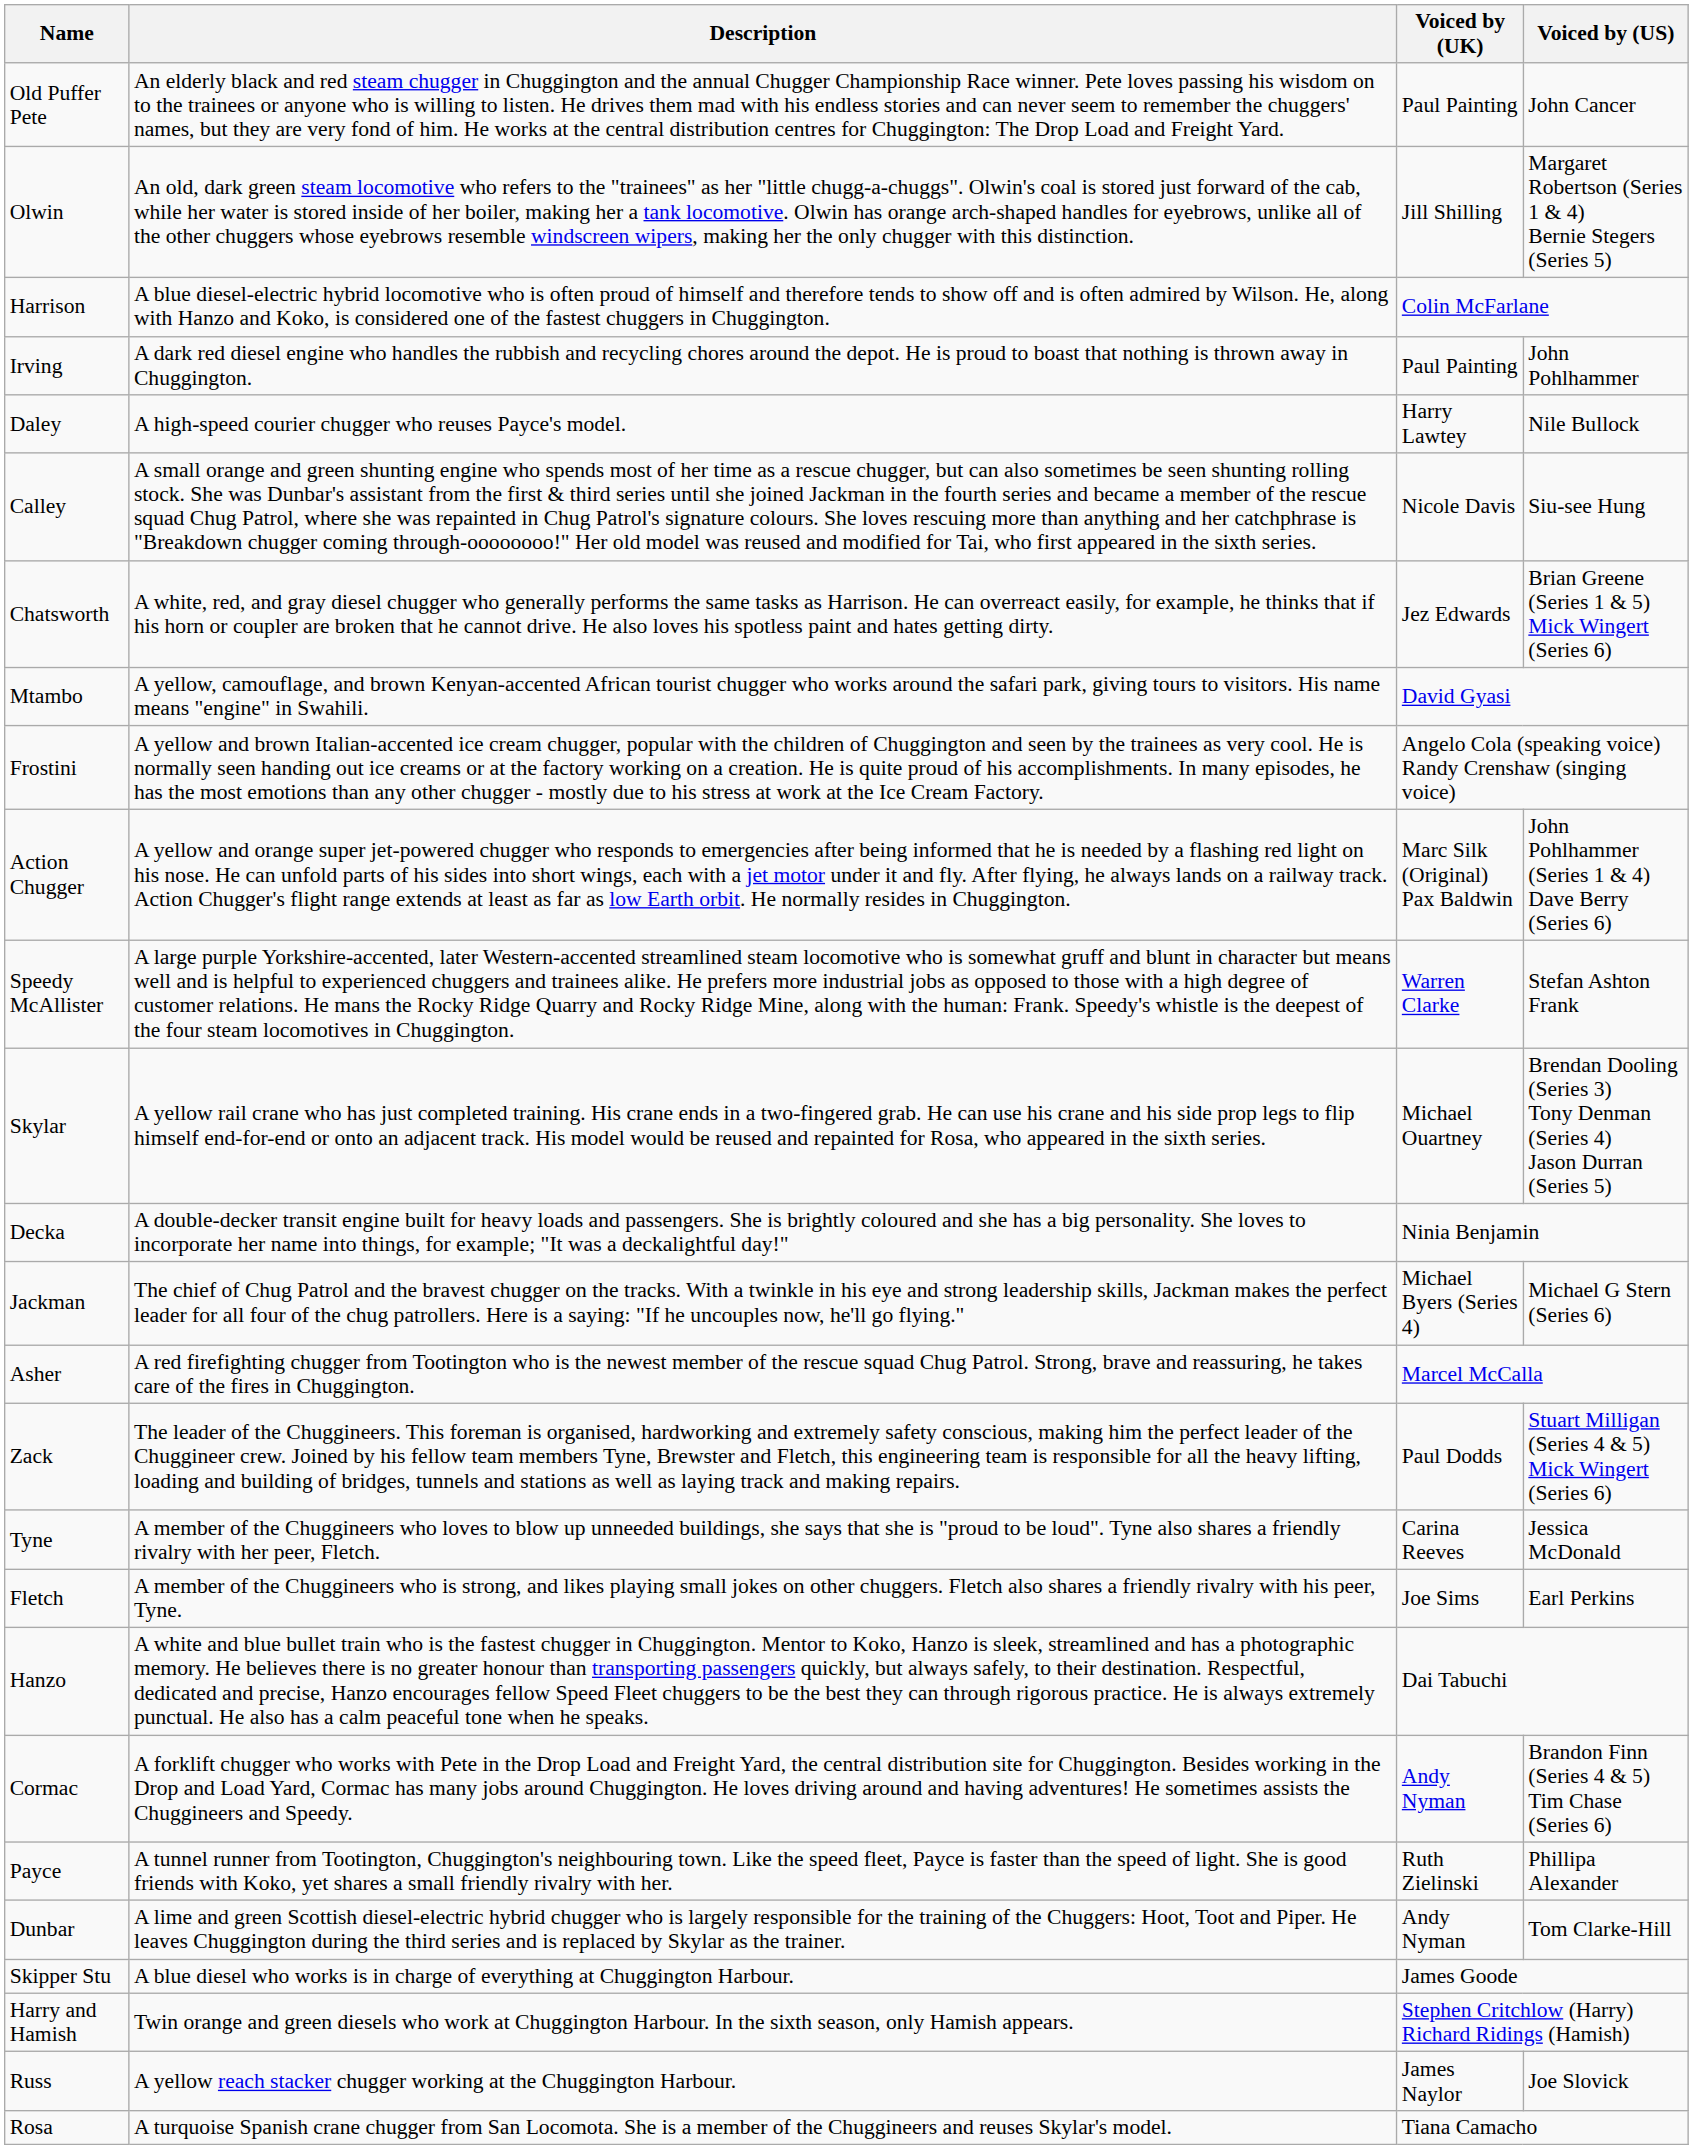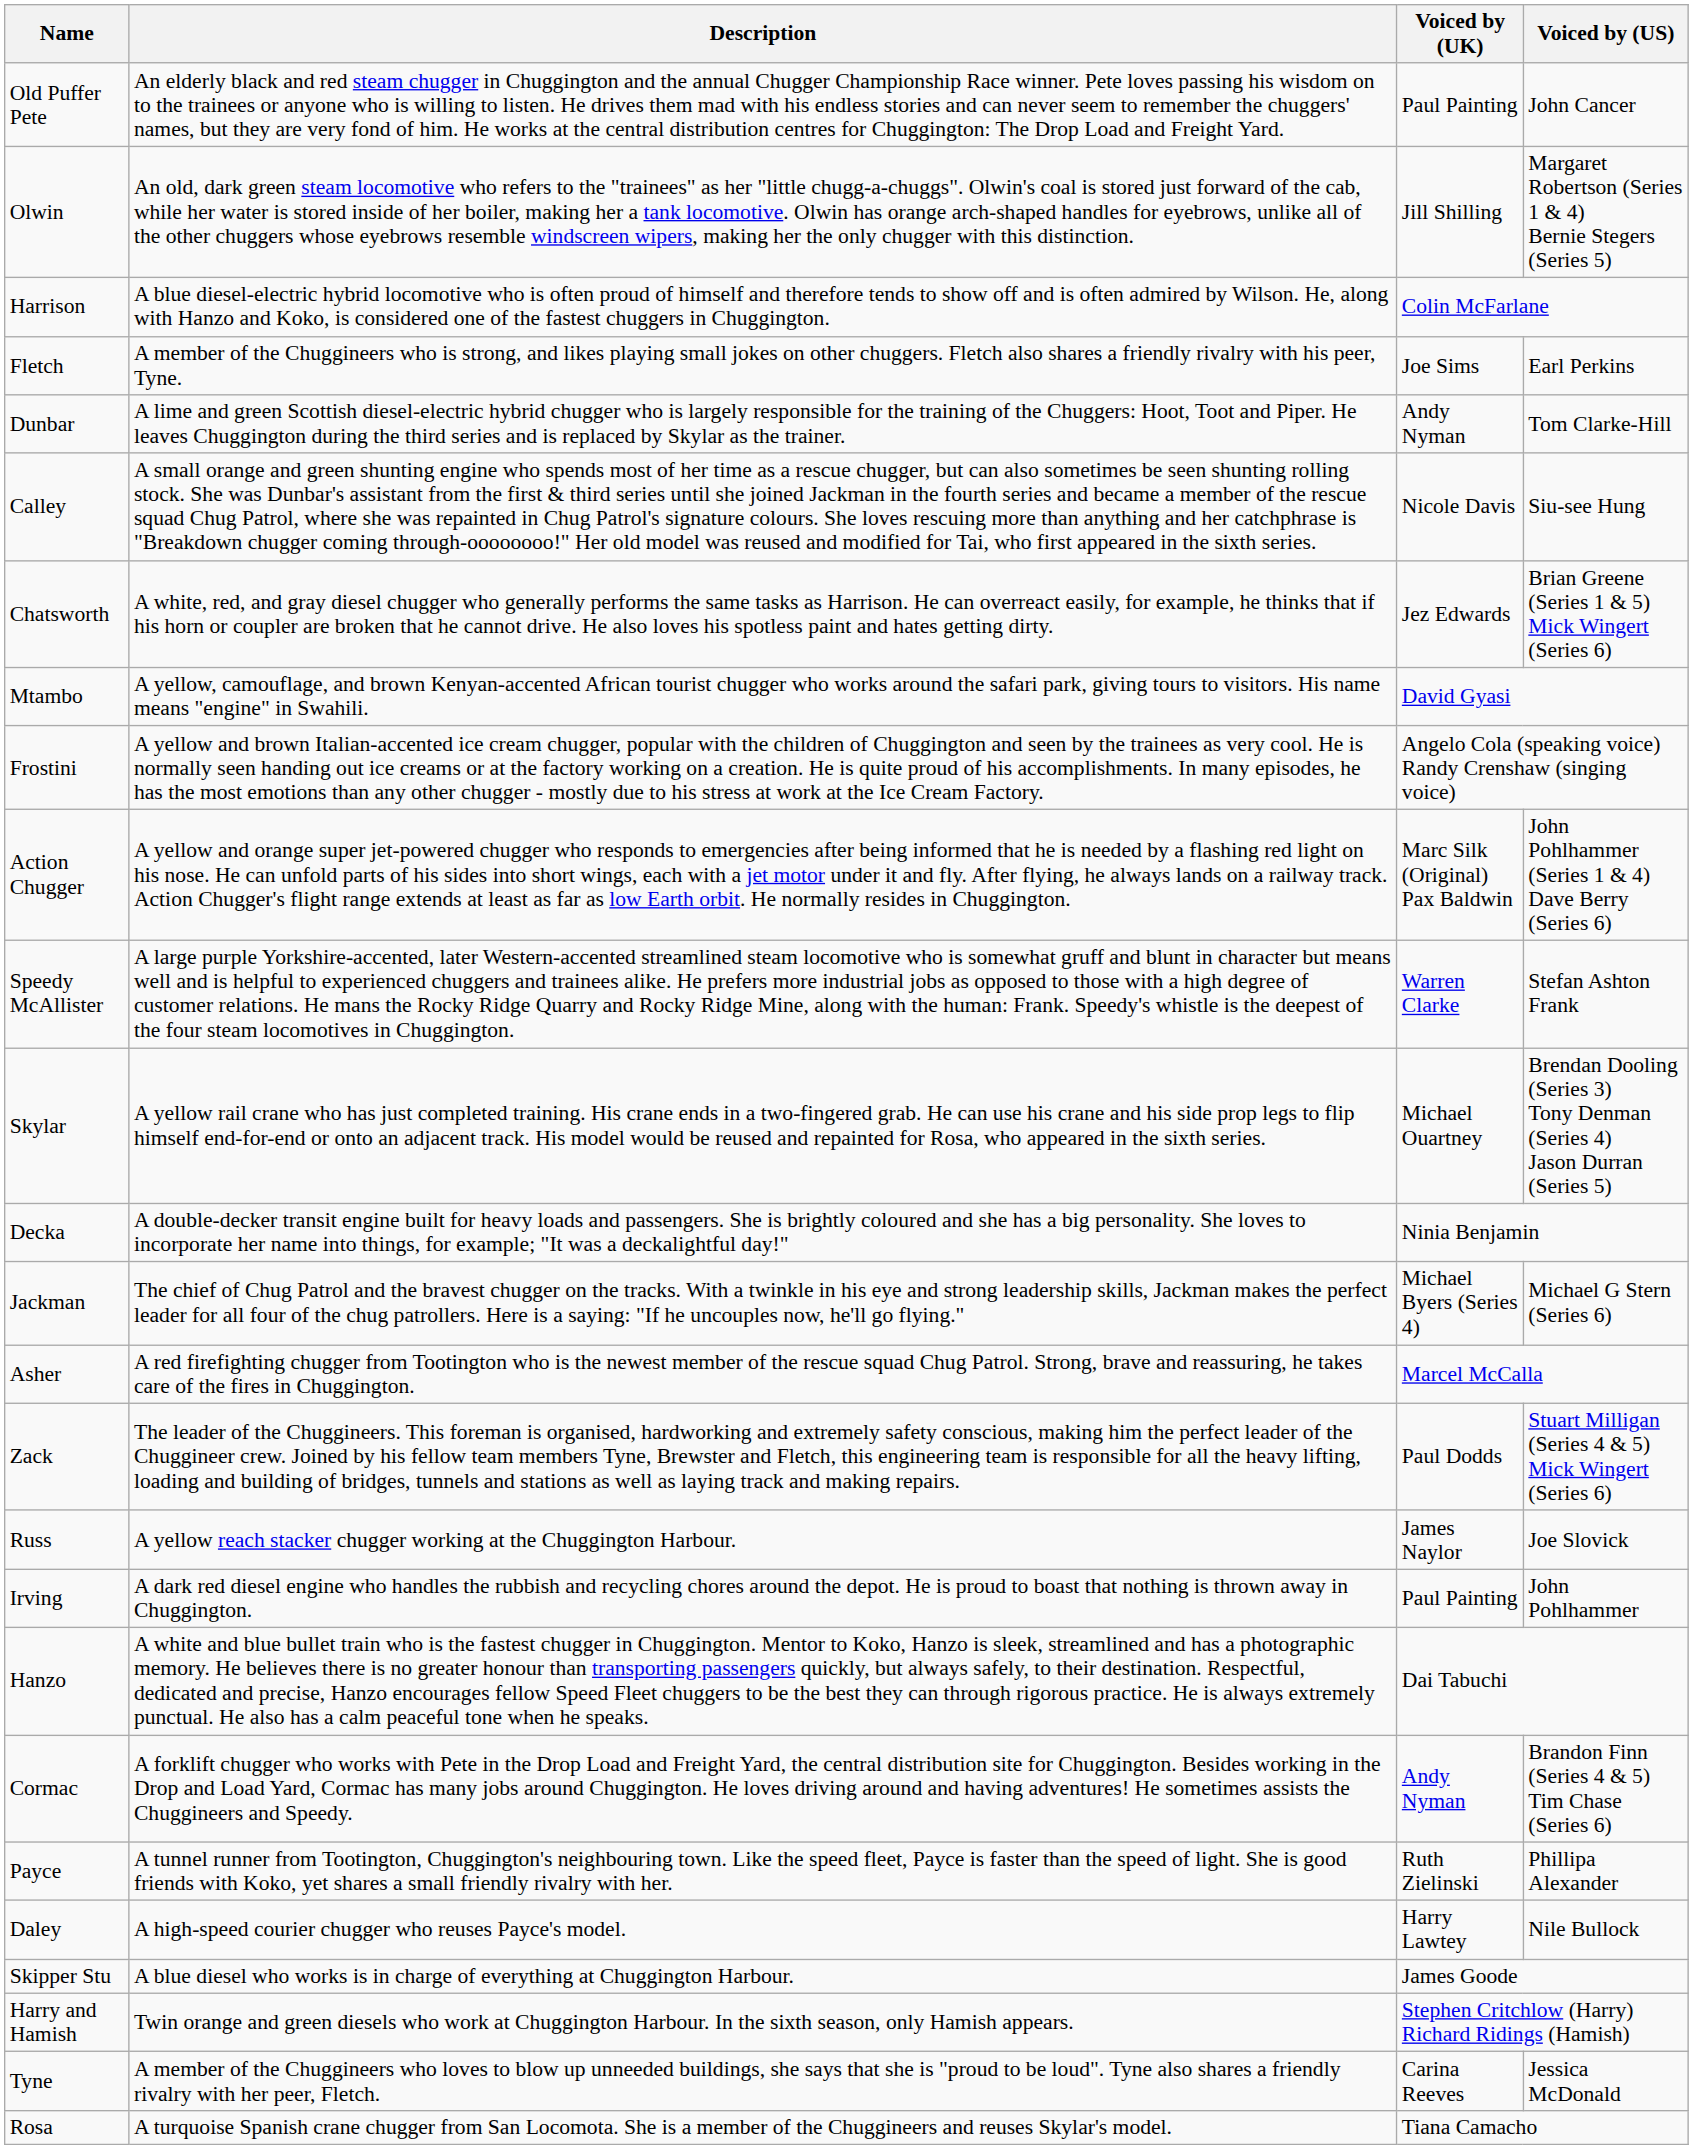 <table class="wikitable">
 <tr>
 <th>Name</th>
 <th>Description</th>
 <th>Voiced by (UK)</th>
 <th>Voiced by (US)</th>
 </tr>
 <tr>
 <td>Old Puffer Pete</td>
 <td>An elderly black and red <a href='#'>steam chugger</a> in Chuggington and the annual Chugger Championship Race winner. Pete loves passing his wisdom on to the trainees or anyone who is willing to listen. He drives them mad with his endless stories and can never seem to remember the chuggers' names, but they are very fond of him. He works at the central distribution centres for Chuggington: The Drop Load and Freight Yard.</td>
 <td>Paul Painting</td>
 <td>John Cancer</td>
 </tr>
 <tr>
 <td>Olwin</td>
 <td>An old, dark green <a href='#'>steam locomotive</a> who refers to the "trainees" as her "little chugg-a-chuggs". Olwin's coal is stored just forward of the cab, while her water is stored inside of her boiler, making her a <a href='#'>tank locomotive</a>. Olwin has orange arch-shaped handles for eyebrows, unlike all of the other chuggers whose eyebrows resemble <a href='#'>windscreen wipers</a>, making her the only chugger with this distinction.</td>
 <td>Jill Shilling</td>
 <td>Margaret Robertson (Series 1 & 4)<br>Bernie Stegers (Series 5)</td>
 </tr>
 <tr>
 <td>Harrison</td>
 <td>A blue diesel-electric hybrid locomotive who is often proud of himself and therefore tends to show off and is often admired by Wilson. He, along with Hanzo and Koko, is considered one of the fastest chuggers in Chuggington.</td>
 <td colspan="2"><a href='#'>Colin McFarlane</a></td>
 </tr>
 <tr>
-<td>Irving</td>
-<td>A dark red diesel engine who handles the rubbish and recycling chores around the depot. He is proud to boast that nothing is thrown away in Chuggington.</td>
-<td>Paul Painting</td>
-<td>John Pohlhammer</td>
+<td>Fletch</td>
+<td>A member of the Chuggineers who is strong, and likes playing small jokes on other chuggers. Fletch also shares a friendly rivalry with his peer, Tyne.</td>
+<td>Joe Sims</td>
+<td>Earl Perkins</td>
 </tr>
 <tr>
-<td>Daley</td>
-<td>A high-speed courier chugger who reuses Payce's model.</td>
-<td>Harry Lawtey</td>
-<td>Nile Bullock</td>
+<td>Dunbar</td>
+<td>A lime and green Scottish diesel-electric hybrid chugger who is largely responsible for the training of the Chuggers: Hoot, Toot and Piper. He leaves Chuggington during the third series and is replaced by Skylar as the trainer.</td>
+<td>Andy Nyman</td>
+<td>Tom Clarke-Hill</td>
 </tr>
 <tr>
 <td>Calley</td>
 <td>A small orange and green shunting engine who spends most of her time as a rescue chugger, but can also sometimes be seen shunting rolling stock. She was Dunbar's assistant from the first & third series until she joined Jackman in the fourth series and became a member of the rescue squad Chug Patrol, where she was repainted in Chug Patrol's signature colours. She loves rescuing more than anything and her catchphrase is "Breakdown chugger coming through-oooooooo!" Her old model was reused and modified for Tai, who first appeared in the sixth series.</td>
 <td>Nicole Davis</td>
 <td>Siu-see Hung</td>
 </tr>
 <tr>
 <td>Chatsworth</td>
 <td>A white, red, and gray diesel chugger who generally performs the same tasks as Harrison. He can overreact easily, for example, he thinks that if his horn or coupler are broken that he cannot drive. He also loves his spotless paint and hates getting dirty.</td>
 <td>Jez Edwards</td>
 <td>Brian Greene (Series 1 & 5)<br><a href='#'>Mick Wingert</a> (Series 6)</td>
 </tr>
 <tr>
 <td>Mtambo</td>
 <td>A yellow, camouflage, and brown Kenyan-accented African tourist chugger who works around the safari park, giving tours to visitors. His name means "engine" in Swahili.</td>
 <td colspan="2"><a href='#'>David Gyasi</a></td>
 </tr>
 <tr>
 <td>Frostini</td>
 <td>A yellow and brown Italian-accented ice cream chugger, popular with the children of Chuggington and seen by the trainees as very cool. He is normally seen handing out ice creams or at the factory working on a creation. He is quite proud of his accomplishments. In many episodes, he has the most emotions than any other chugger - mostly due to his stress at work at the Ice Cream Factory.</td>
 <td colspan="2">Angelo Cola (speaking voice)<br>Randy Crenshaw (singing voice)</td>
 </tr>
 <tr>
 <td>Action Chugger</td>
 <td>A yellow and orange super jet-powered chugger who responds to emergencies after being informed that he is needed by a flashing red light on his nose. He can unfold parts of his sides into short wings, each with a <a href='#'>jet motor</a> under it and fly. After flying, he always lands on a railway track. Action Chugger's flight range extends at least as far as <a href='#'>low Earth orbit</a>. He normally resides in Chuggington.</td>
 <td>Marc Silk (Original)<br>Pax Baldwin</td>
 <td>John Pohlhammer (Series 1 & 4)<br>Dave Berry (Series 6)</td>
 </tr>
 <tr>
 <td>Speedy McAllister</td>
 <td>A large purple Yorkshire-accented, later Western-accented streamlined steam locomotive who is somewhat gruff and blunt in character but means well and is helpful to experienced chuggers and trainees alike. He prefers more industrial jobs as opposed to those with a high degree of customer relations. He mans the Rocky Ridge Quarry and Rocky Ridge Mine, along with the human: Frank. Speedy's whistle is the deepest of the four steam locomotives in Chuggington.</td>
 <td><a href='#'>Warren Clarke</a></td>
 <td>Stefan Ashton Frank</td>
 </tr>
 <tr>
 <td>Skylar</td>
 <td>A yellow rail crane who has just completed training. His crane ends in a two-fingered grab. He can use his crane and his side prop legs to flip himself end-for-end or onto an adjacent track. His model would be reused and repainted for Rosa, who appeared in the sixth series.</td>
 <td>Michael Ouartney</td>
 <td>Brendan Dooling (Series 3)<br>Tony Denman (Series 4)<br>Jason Durran (Series 5)</td>
 </tr>
 <tr>
 <td>Decka</td>
 <td>A double-decker transit engine built for heavy loads and passengers. She is brightly coloured and she has a big personality. She loves to incorporate her name into things, for example; "It was a deckalightful day!"</td>
 <td colspan="2">Ninia Benjamin</td>
 </tr>
 <tr>
 <td>Jackman</td>
 <td>The chief of Chug Patrol and the bravest chugger on the tracks. With a twinkle in his eye and strong leadership skills, Jackman makes the perfect leader for all four of the chug patrollers. Here is a saying: "If he uncouples now, he'll go flying."</td>
 <td>Michael Byers (Series 4)</td>
 <td>Michael G Stern (Series 6)</td>
 </tr>
 <tr>
 <td>Asher</td>
 <td>A red firefighting chugger from Tootington who is the newest member of the rescue squad Chug Patrol. Strong, brave and reassuring, he takes care of the fires in Chuggington.</td>
 <td colspan="2"><a href='#'>Marcel McCalla</a></td>
 </tr>
 <tr>
 <td>Zack</td>
 <td>The leader of the Chuggineers. This foreman is organised, hardworking and extremely safety conscious, making him the perfect leader of the Chuggineer crew. Joined by his fellow team members Tyne, Brewster and Fletch, this engineering team is responsible for all the heavy lifting, loading and building of bridges, tunnels and stations as well as laying track and making repairs.</td>
 <td>Paul Dodds</td>
 <td><a href='#'>Stuart Milligan</a> (Series 4 & 5)<br><a href='#'>Mick Wingert</a> (Series 6)</td>
 </tr>
 <tr>
-<td>Tyne</td>
-<td>A member of the Chuggineers who loves to blow up unneeded buildings, she says that she is "proud to be loud". Tyne also shares a friendly rivalry with her peer, Fletch.</td>
-<td>Carina Reeves</td>
-<td>Jessica McDonald</td>
+<td>Russ</td>
+<td>A yellow <a href='#'>reach stacker</a> chugger working at the Chuggington Harbour.</td>
+<td>James Naylor</td>
+<td>Joe Slovick</td>
 </tr>
 <tr>
-<td>Fletch</td>
-<td>A member of the Chuggineers who is strong, and likes playing small jokes on other chuggers. Fletch also shares a friendly rivalry with his peer, Tyne.</td>
-<td>Joe Sims</td>
-<td>Earl Perkins</td>
+<td>Irving</td>
+<td>A dark red diesel engine who handles the rubbish and recycling chores around the depot. He is proud to boast that nothing is thrown away in Chuggington.</td>
+<td>Paul Painting</td>
+<td>John Pohlhammer</td>
 </tr>
 <tr>
 <td>Hanzo</td>
 <td>A white and blue bullet train who is the fastest chugger in Chuggington. Mentor to Koko, Hanzo is sleek, streamlined and has a photographic memory. He believes there is no greater honour than <a href='#'>transporting passengers</a> quickly, but always safely, to their destination. Respectful, dedicated and precise, Hanzo encourages fellow Speed Fleet chuggers to be the best they can through rigorous practice. He is always extremely punctual. He also has a calm peaceful tone when he speaks.</td>
 <td colspan="2">Dai Tabuchi</td>
 </tr>
 <tr>
 <td>Cormac</td>
 <td>A forklift chugger who works with Pete in the Drop Load and Freight Yard, the central distribution site for Chuggington. Besides working in the Drop and Load Yard, Cormac has many jobs around Chuggington. He loves driving around and having adventures! He sometimes assists the Chuggineers and Speedy.</td>
 <td><a href='#'>Andy Nyman</a></td>
 <td>Brandon Finn (Series 4 & 5)<br>Tim Chase (Series 6)</td>
 </tr>
 <tr>
 <td>Payce</td>
 <td>A tunnel runner from Tootington, Chuggington's neighbouring town. Like the speed fleet, Payce is faster than the speed of light. She is good friends with Koko, yet shares a small friendly rivalry with her.</td>
 <td>Ruth Zielinski</td>
 <td>Phillipa Alexander</td>
 </tr>
 <tr>
-<td>Dunbar</td>
-<td>A lime and green Scottish diesel-electric hybrid chugger who is largely responsible for the training of the Chuggers: Hoot, Toot and Piper. He leaves Chuggington during the third series and is replaced by Skylar as the trainer.</td>
-<td>Andy Nyman</td>
-<td>Tom Clarke-Hill</td>
+<td>Daley</td>
+<td>A high-speed courier chugger who reuses Payce's model.</td>
+<td>Harry Lawtey</td>
+<td>Nile Bullock</td>
 </tr>
 <tr>
 <td>Skipper Stu</td>
 <td>A blue diesel who works is in charge of everything at Chuggington Harbour.</td>
 <td colspan="2">James Goode</td>
 </tr>
 <tr>
 <td>Harry and Hamish</td>
 <td>Twin orange and green diesels who work at Chuggington Harbour. In the sixth season, only Hamish appears.</td>
 <td colspan="2"><a href='#'>Stephen Critchlow</a> (Harry)<br><a href='#'>Richard Ridings</a> (Hamish)</td>
 </tr>
 <tr>
-<td>Russ</td>
-<td>A yellow <a href='#'>reach stacker</a> chugger working at the Chuggington Harbour.</td>
-<td>James Naylor</td>
-<td>Joe Slovick</td>
+<td>Tyne</td>
+<td>A member of the Chuggineers who loves to blow up unneeded buildings, she says that she is "proud to be loud". Tyne also shares a friendly rivalry with her peer, Fletch.</td>
+<td>Carina Reeves</td>
+<td>Jessica McDonald</td>
 </tr>
 <tr>
 <td>Rosa</td>
 <td>A turquoise Spanish crane chugger from San Locomota. She is a member of the Chuggineers and reuses Skylar's model.</td>
 <td colspan="2">Tiana Camacho</td>
 </tr>
 </table>
